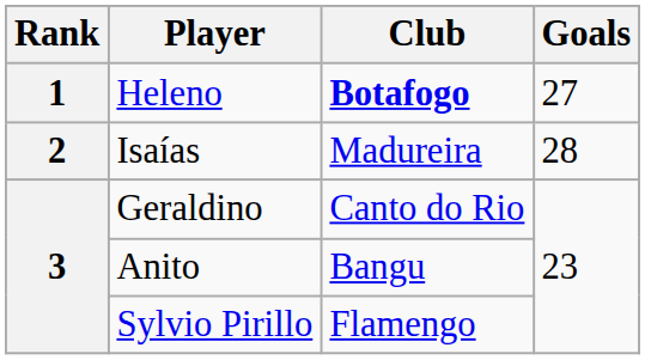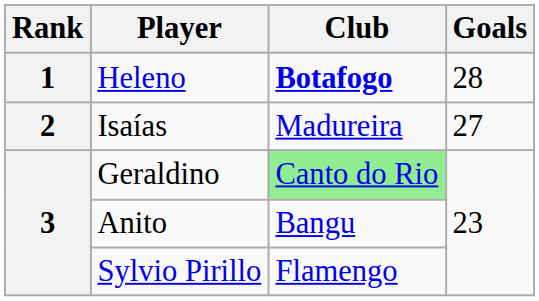 <table class="wikitable">
 <tr>
 <th>Rank</th>
 <th>Player</th>
 <th>Club</th>
 <th>Goals</th>
 </tr>
 <tr>
 <th>1</th>
 <td><a href='#'>Heleno</a></td>
 <td><strong><a href='#'>Botafogo</a></strong></td>
-<td>27</td>
+<td>28</td>
 </tr>
 <tr>
 <th>2</th>
 <td>Isaías</td>
 <td><a href='#'>Madureira</a></td>
-<td>28</td>
+<td>27</td>
 </tr>
 <tr>
 <th rowspan="3">3</th>
 <td>Geraldino</td>
-<td><a href='#'>Canto do Rio</a></td>
+<td style="background: lightgreen;"><a href='#'>Canto do Rio</a></td>
 <td rowspan="3">23</td>
 </tr>
 <tr>
 <td>Anito</td>
 <td><a href='#'>Bangu</a></td>
 </tr>
 <tr>
 <td><a href='#'>Sylvio Pirillo</a></td>
 <td><a href='#'>Flamengo</a></td>
 </tr>
 </table>
